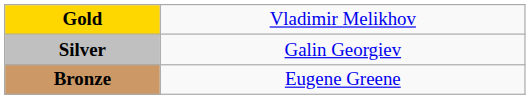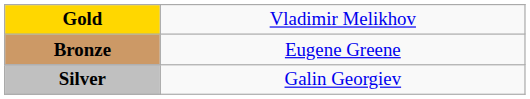 <table class="wikitable" style="text-align:center; " width="35%">
 <tr>
 <td bgcolor="gold"><strong>Gold</strong></td>
 <td><a href='#'>Vladimir Melikhov</a><br>  <small><em></em></small></td>
 </tr>
 <tr>
+<td bgcolor="CC9966"><strong>Bronze</strong></td>
+<td><a href='#'>Eugene Greene</a><br>  <small><em></em></small></td>
+</tr>
+<tr>
 <td bgcolor="silver"><strong>Silver</strong></td>
 <td><a href='#'>Galin Georgiev</a><br>  <small><em></em></small></td>
 </tr>
-<tr>
-<td bgcolor="CC9966"><strong>Bronze</strong></td>
-<td><a href='#'>Eugene Greene</a><br>  <small><em></em></small></td>
-</tr>
 </table>
